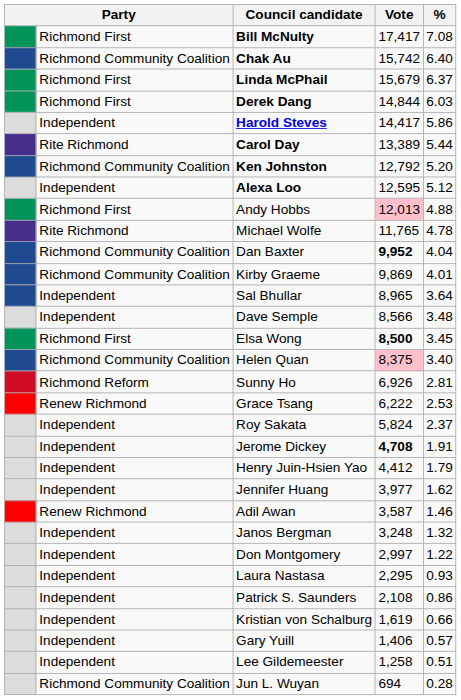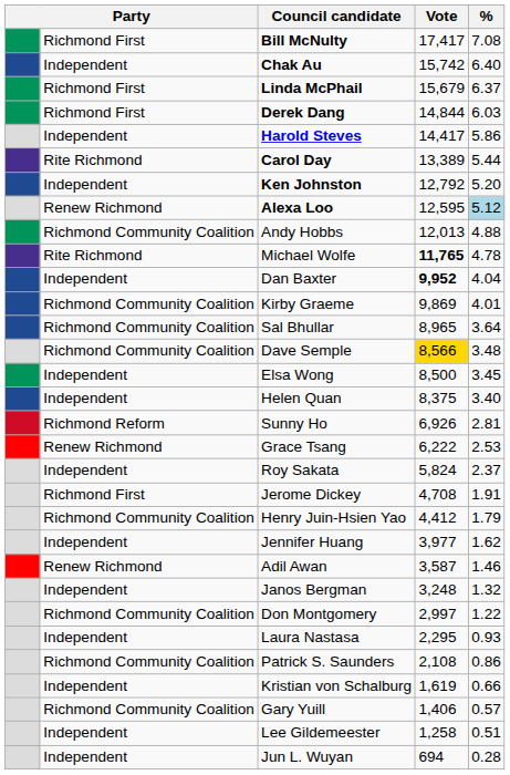 <table class="wikitable">
 <tr>
 <th colspan="2">Party</th>
 <th>Council candidate</th>
 <th>Vote</th>
 <th>%</th>
 </tr>
 <tr>
 <td style="background:#00945B;" width="30px"> </td>
 <td>Richmond First</td>
 <td><strong>Bill McNulty</strong></td>
 <td>17,417</td>
 <td>7.08</td>
 </tr>
 <tr>
 <td style="background:#1F4991;" width="30px"> </td>
-<td>Richmond Community Coalition</td>
+<td>Independent</td>
 <td><strong>Chak Au</strong></td>
 <td>15,742</td>
 <td>6.40</td>
 </tr>
 <tr>
 <td style="background:#00945B;" width="30px"> </td>
 <td>Richmond First</td>
 <td><strong>Linda McPhail</strong></td>
 <td>15,679</td>
 <td>6.37</td>
 </tr>
 <tr>
 <td style="background:#00945B;" width="30px"> </td>
 <td>Richmond First</td>
 <td><strong>Derek Dang</strong></td>
 <td>14,844</td>
 <td>6.03</td>
 </tr>
 <tr>
 <td style="background:gainsboro"> </td>
 <td>Independent</td>
 <td><strong><a href='#'>Harold Steves</a></strong></td>
 <td>14,417</td>
 <td>5.86</td>
 </tr>
 <tr>
 <td style="background:#472D8C;" width="30px"> </td>
 <td>Rite Richmond</td>
 <td><strong>Carol Day</strong></td>
 <td>13,389</td>
 <td>5.44</td>
 </tr>
 <tr>
 <td style="background:#1F4991;" width="30px"> </td>
-<td>Richmond Community Coalition</td>
+<td>Independent</td>
 <td><strong>Ken Johnston</strong></td>
 <td>12,792</td>
 <td>5.20</td>
 </tr>
 <tr>
 <td style="background:gainsboro"> </td>
-<td>Independent</td>
+<td>Renew Richmond</td>
 <td><strong>Alexa Loo</strong></td>
 <td>12,595</td>
-<td>5.12</td>
+<td style="background: lightblue;">5.12</td>
 </tr>
 <tr>
 <td style="background:#00945B;" width="30px"> </td>
-<td>Richmond First</td>
+<td>Richmond Community Coalition</td>
 <td>Andy Hobbs</td>
-<td style="background: pink;">12,013</td>
+<td>12,013</td>
 <td>4.88</td>
 </tr>
 <tr>
 <td style="background:#472D8C;" width="30px"> </td>
 <td>Rite Richmond</td>
 <td>Michael Wolfe</td>
-<td>11,765</td>
+<td><strong>11,765</strong></td>
 <td>4.78</td>
 </tr>
 <tr>
 <td style="background:#1F4991;" width="30px"> </td>
-<td>Richmond Community Coalition</td>
+<td>Independent</td>
 <td>Dan Baxter</td>
 <td><strong>9,952</strong></td>
 <td>4.04</td>
 </tr>
 <tr>
 <td style="background:#1F4991;" width="30px"> </td>
 <td>Richmond Community Coalition</td>
 <td>Kirby Graeme</td>
 <td>9,869</td>
 <td>4.01</td>
 </tr>
 <tr>
 <td style="background:#1F4991;" width="30px"> </td>
-<td>Independent</td>
+<td>Richmond Community Coalition</td>
 <td>Sal Bhullar</td>
 <td>8,965</td>
 <td>3.64</td>
 </tr>
 <tr>
 <td style="background:gainsboro"> </td>
-<td>Independent</td>
+<td>Richmond Community Coalition</td>
 <td>Dave Semple</td>
-<td>8,566</td>
+<td style="background: gold;">8,566</td>
 <td>3.48</td>
 </tr>
 <tr>
 <td style="background:#00945B;" width="30px"> </td>
-<td>Richmond First</td>
+<td>Independent</td>
 <td>Elsa Wong</td>
-<td><strong>8,500</strong></td>
+<td>8,500</td>
 <td>3.45</td>
 </tr>
 <tr>
 <td style="background:#1F4991;" width="30px"> </td>
-<td>Richmond Community Coalition</td>
+<td>Independent</td>
 <td>Helen Quan</td>
-<td style="background: pink;">8,375</td>
+<td>8,375</td>
 <td>3.40</td>
 </tr>
 <tr>
 <td style="background:#D00B26;" width="30px"> </td>
 <td>Richmond Reform</td>
 <td>Sunny Ho</td>
 <td>6,926</td>
 <td>2.81</td>
 </tr>
 <tr>
 <td style="background:#FF0000;" width="30px"> </td>
 <td>Renew Richmond</td>
 <td>Grace Tsang</td>
 <td>6,222</td>
 <td>2.53</td>
 </tr>
 <tr>
 <td style="background:gainsboro"> </td>
 <td>Independent</td>
 <td>Roy Sakata</td>
 <td>5,824</td>
 <td>2.37</td>
 </tr>
 <tr>
 <td style="background:gainsboro"> </td>
-<td>Independent</td>
+<td>Richmond First</td>
 <td>Jerome Dickey</td>
-<td><strong>4,708</strong></td>
+<td>4,708</td>
 <td>1.91</td>
 </tr>
 <tr>
 <td style="background:gainsboro"> </td>
-<td>Independent</td>
+<td>Richmond Community Coalition</td>
 <td>Henry Juin-Hsien Yao</td>
 <td>4,412</td>
 <td>1.79</td>
 </tr>
 <tr>
 <td style="background:gainsboro"> </td>
 <td>Independent</td>
 <td>Jennifer Huang</td>
 <td>3,977</td>
 <td>1.62</td>
 </tr>
 <tr>
 <td style="background:#FF0000;" width="30px"> </td>
 <td>Renew Richmond</td>
 <td>Adil Awan</td>
 <td>3,587</td>
 <td>1.46</td>
 </tr>
 <tr>
 <td style="background:gainsboro"> </td>
 <td>Independent</td>
 <td>Janos Bergman</td>
 <td>3,248</td>
 <td>1.32</td>
 </tr>
 <tr>
 <td style="background:gainsboro"> </td>
-<td>Independent</td>
+<td>Richmond Community Coalition</td>
 <td>Don Montgomery</td>
 <td>2,997</td>
 <td>1.22</td>
 </tr>
 <tr>
 <td style="background:gainsboro"> </td>
 <td>Independent</td>
 <td>Laura Nastasa</td>
 <td>2,295</td>
 <td>0.93</td>
 </tr>
 <tr>
 <td style="background:gainsboro"> </td>
-<td>Independent</td>
+<td>Richmond Community Coalition</td>
 <td>Patrick S. Saunders</td>
 <td>2,108</td>
 <td>0.86</td>
 </tr>
 <tr>
 <td style="background:gainsboro"> </td>
 <td>Independent</td>
 <td>Kristian von Schalburg</td>
 <td>1,619</td>
 <td>0.66</td>
 </tr>
 <tr>
 <td style="background:gainsboro"> </td>
-<td>Independent</td>
+<td>Richmond Community Coalition</td>
 <td>Gary Yuill</td>
 <td>1,406</td>
 <td>0.57</td>
 </tr>
 <tr>
 <td style="background:gainsboro"> </td>
 <td>Independent</td>
 <td>Lee Gildemeester</td>
 <td>1,258</td>
 <td>0.51</td>
 </tr>
 <tr>
 <td style="background:gainsboro"> </td>
-<td>Richmond Community Coalition</td>
+<td>Independent</td>
 <td>Jun L. Wuyan</td>
 <td>694</td>
 <td>0.28</td>
 </tr>
 </table>
